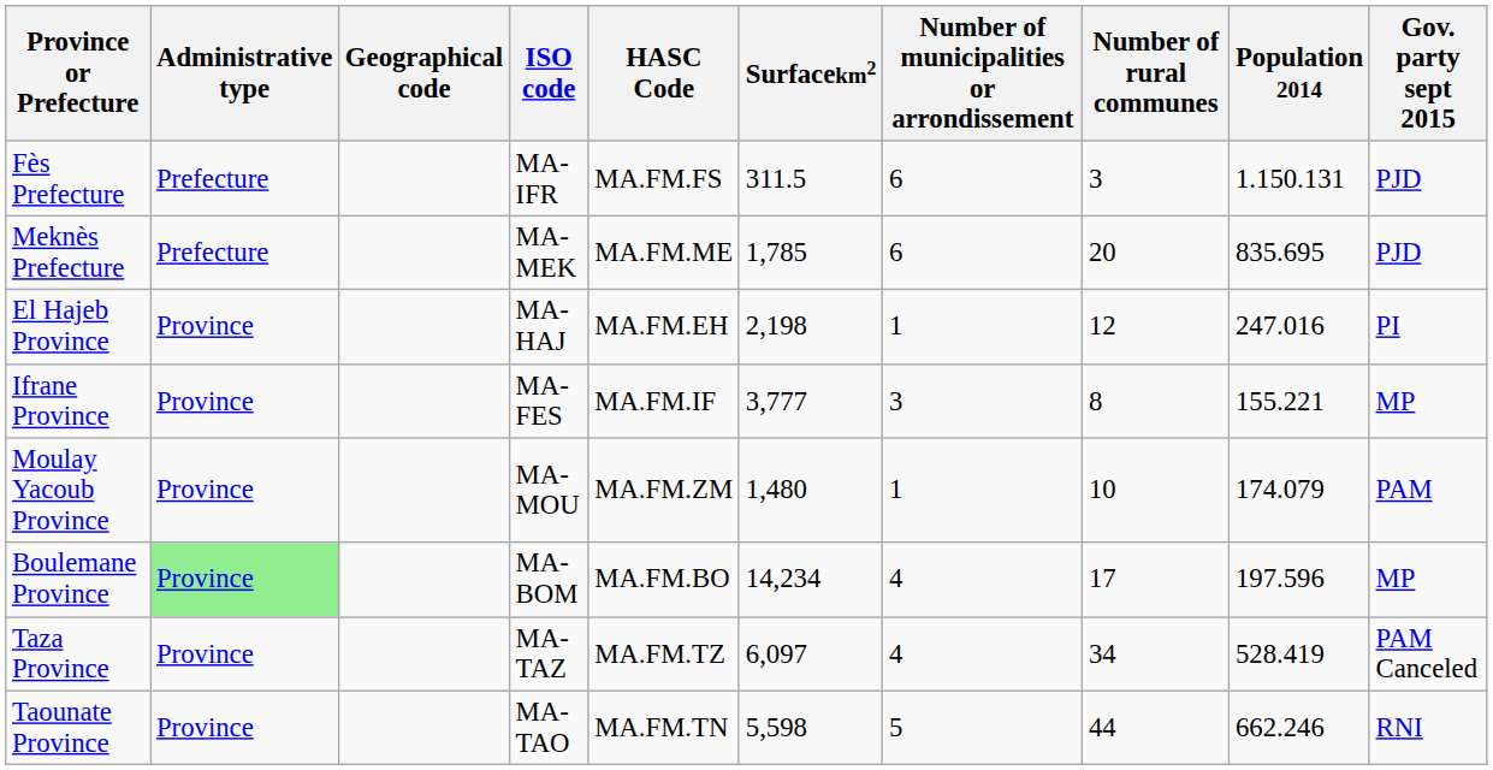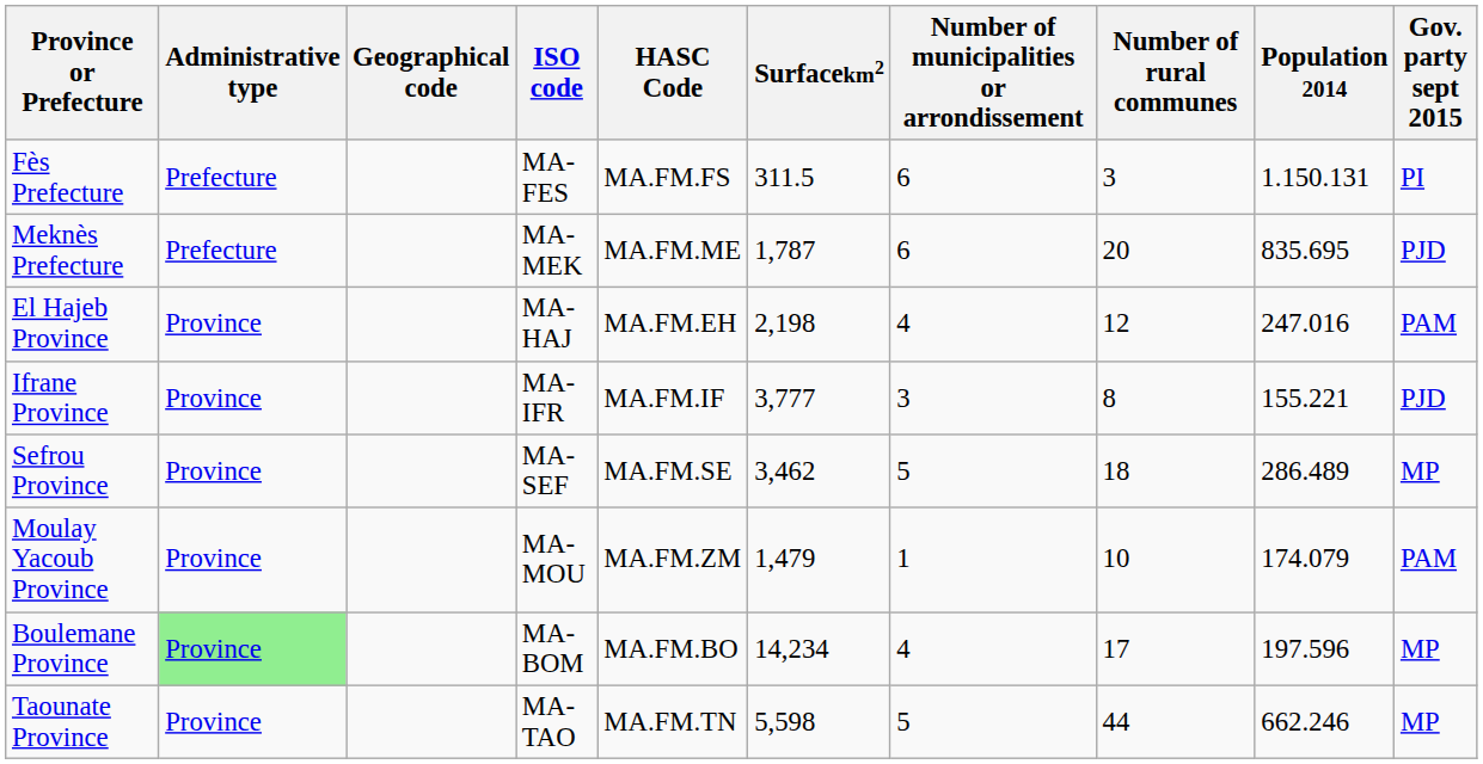 <table class="wikitable">
 <tr>
 <th>Province<br>or Prefecture</th>
 <th>Administrative<br>type</th>
 <th>Geographical<br>code</th>
 <th><a href='#'>ISO code</a></th>
 <th>HASC Code</th>
 <th>Surface<small>km<sup>2</sup></small></th>
 <th>Number of municipalities<br>or arrondissement</th>
 <th>Number of rural communes</th>
 <th>Population<br> <small>2014</small></th>
 <th>Gov. party<br>sept 2015</th>
 </tr>
 <tr>
 <td><a href='#'>Fès Prefecture</a></td>
 <td><a href='#'>Prefecture</a></td>
 <td></td>
-<td>MA-IFR</td>
+<td>MA-FES</td>
 <td>MA.FM.FS</td>
 <td>311.5</td>
 <td>6</td>
 <td>3</td>
 <td>1.150.131</td>
-<td><a href='#'>PJD</a></td>
+<td><a href='#'>PI</a></td>
 </tr>
 <tr>
 <td><a href='#'>Meknès Prefecture</a></td>
 <td><a href='#'>Prefecture</a></td>
 <td></td>
 <td>MA-MEK</td>
 <td>MA.FM.ME</td>
-<td>1,785</td>
+<td>1,787</td>
 <td>6</td>
 <td>20</td>
 <td>835.695</td>
 <td><a href='#'>PJD</a></td>
 </tr>
 <tr>
 <td><a href='#'>El Hajeb Province</a></td>
 <td><a href='#'>Province</a></td>
 <td></td>
 <td>MA-HAJ</td>
 <td>MA.FM.EH</td>
 <td>2,198</td>
-<td>1</td>
+<td>4</td>
 <td>12</td>
 <td>247.016</td>
-<td><a href='#'>PI</a></td>
+<td><a href='#'>PAM</a></td>
 </tr>
 <tr>
 <td><a href='#'>Ifrane Province</a></td>
 <td><a href='#'>Province</a></td>
 <td></td>
-<td>MA-FES</td>
+<td>MA-IFR</td>
 <td>MA.FM.IF</td>
 <td>3,777</td>
 <td>3</td>
 <td>8</td>
 <td>155.221</td>
+<td><a href='#'>PJD</a></td>
+</tr>
+<tr>
+<td><a href='#'>Sefrou Province</a></td>
+<td><a href='#'>Province</a></td>
+<td></td>
+<td>MA-SEF</td>
+<td>MA.FM.SE</td>
+<td>3,462</td>
+<td>5</td>
+<td>18</td>
+<td>286.489</td>
 <td><a href='#'>MP</a></td>
 </tr>
 <tr>
 <td><a href='#'>Moulay Yacoub Province</a></td>
 <td><a href='#'>Province</a></td>
 <td></td>
 <td>MA-MOU</td>
 <td>MA.FM.ZM</td>
-<td>1,480</td>
+<td>1,479</td>
 <td>1</td>
 <td>10</td>
 <td>174.079</td>
 <td><a href='#'>PAM</a></td>
 </tr>
 <tr>
 <td><a href='#'>Boulemane Province</a></td>
 <td style="background: lightgreen;"><a href='#'>Province</a></td>
 <td></td>
 <td>MA-BOM</td>
 <td>MA.FM.BO</td>
 <td>14,234</td>
 <td>4</td>
 <td>17</td>
 <td>197.596</td>
 <td><a href='#'>MP</a></td>
 </tr>
 <tr>
-<td><a href='#'>Taza Province</a></td>
-<td><a href='#'>Province</a></td>
-<td></td>
-<td>MA-TAZ</td>
-<td>MA.FM.TZ</td>
-<td>6,097</td>
-<td>4</td>
-<td>34</td>
-<td>528.419</td>
-<td><a href='#'>PAM</a> Canceled</td>
-</tr>
-<tr>
 <td><a href='#'>Taounate Province</a></td>
 <td><a href='#'>Province</a></td>
 <td></td>
 <td>MA-TAO</td>
 <td>MA.FM.TN</td>
 <td>5,598</td>
 <td>5</td>
 <td>44</td>
 <td>662.246</td>
-<td><a href='#'>RNI</a></td>
+<td><a href='#'>MP</a></td>
 </tr>
 </table>
